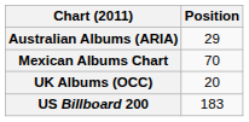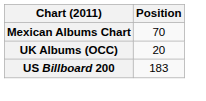 <table class="wikitable sortable plainrowheaders" style="text-align:center">
 <tr>
 <th scope="col">Chart (2011)</th>
 <th scope="col">Position</th>
-</tr>
-<tr>
-<th scope="row">Australian Albums (ARIA)</th>
-<td>29</td>
 </tr>
 <tr>
 <th scope="row">Mexican Albums Chart</th>
 <td>70</td>
 </tr>
 <tr>
 <th scope="row">UK Albums (OCC)</th>
 <td>20</td>
 </tr>
 <tr>
 <th scope="row">US <em>Billboard</em> 200</th>
 <td>183</td>
 </tr>
 </table>
